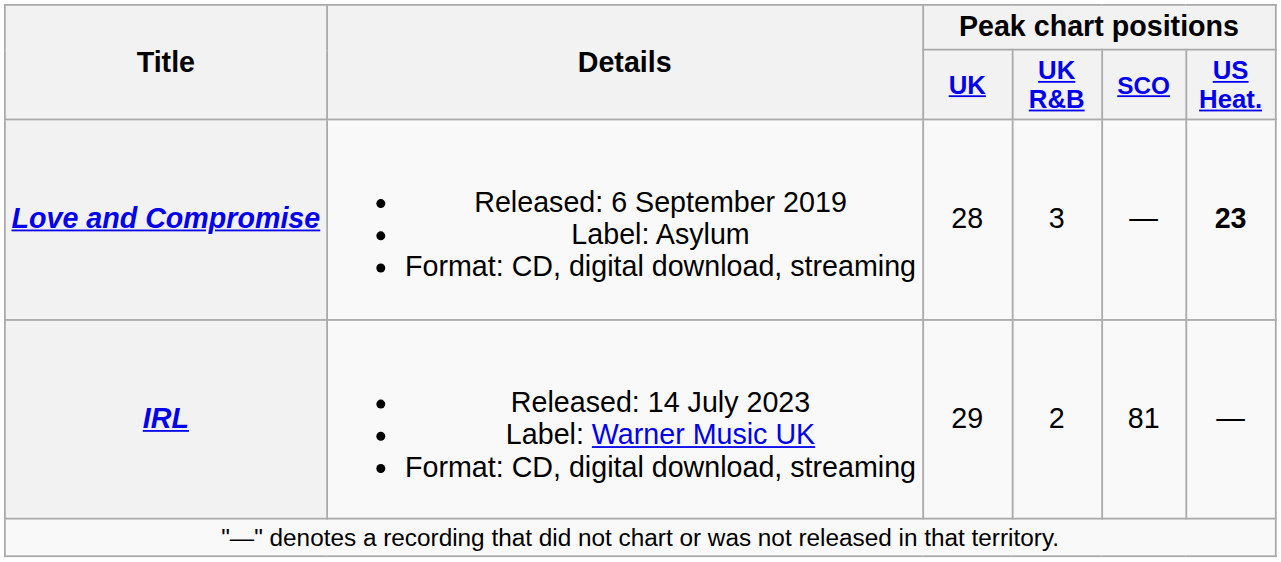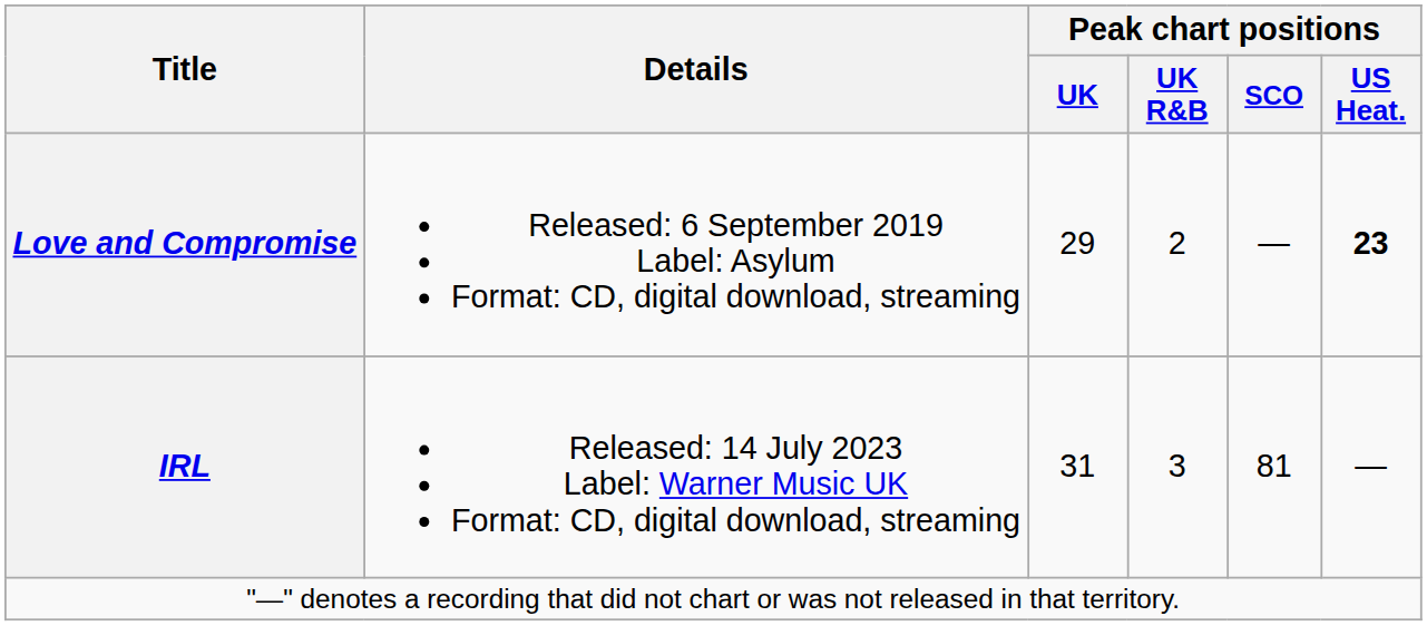 <table class="wikitable plainrowheaders" style="text-align:center;">
 <tr>
 <th scope="col" rowspan="2">Title</th>
 <th scope="col" rowspan="2">Details</th>
 <th scope="col" colspan="4">Peak chart positions</th>
 </tr>
 <tr>
 <th scope="col" style="width:3em;font-size:90%;"><a href='#'>UK</a><br></th>
 <th scope="col" style="width:3em;font-size:90%;"><a href='#'>UK<br>R&B</a><br></th>
 <th scope="col" style="width:3em;font-size:85%;"><a href='#'>SCO</a><br></th>
 <th scope="col" style="width:3em;font-size:90%;"><a href='#'>US<br>Heat.</a><br></th>
 </tr>
 <tr>
 <th scope="row"><em><a href='#'>Love and Compromise</a></em></th>
 <td><br><ul><li>Released: 6 September 2019</li><li>Label: Asylum</li><li>Format: CD, digital download, streaming</li></ul></td>
-<td>28</td>
-<td>3</td>
+<td>29</td>
+<td>2</td>
 <td>—</td>
 <td><strong>23</strong></td>
 </tr>
 <tr>
 <th scope="row"><em><a href='#'>IRL</a></em></th>
 <td><br><ul><li>Released: 14 July 2023</li><li>Label: <a href='#'>Warner Music UK</a></li><li>Format: CD, digital download, streaming</li></ul></td>
-<td>29</td>
-<td>2</td>
+<td>31</td>
+<td>3</td>
 <td>81</td>
 <td>—</td>
 </tr>
 <tr>
 <td colspan="11" style="font-size:85%">"—" denotes a recording that did not chart or was not released in that territory.</td>
 </tr>
 </table>
